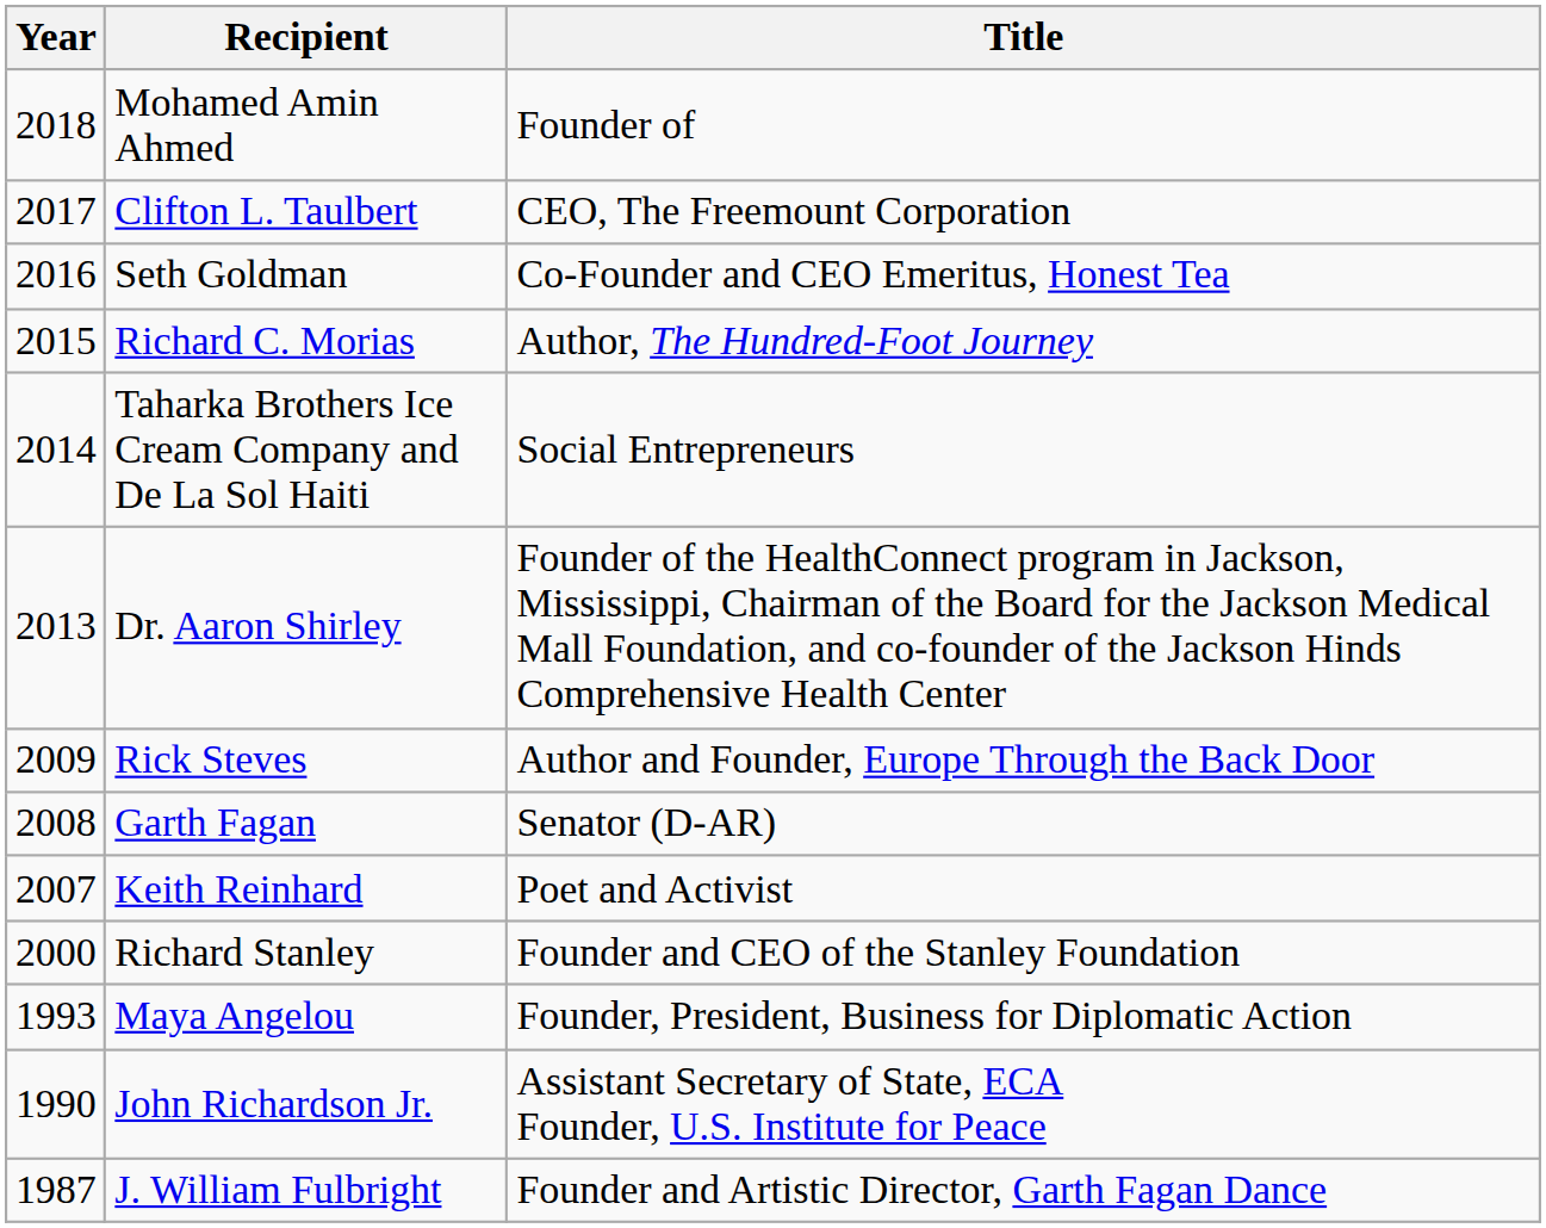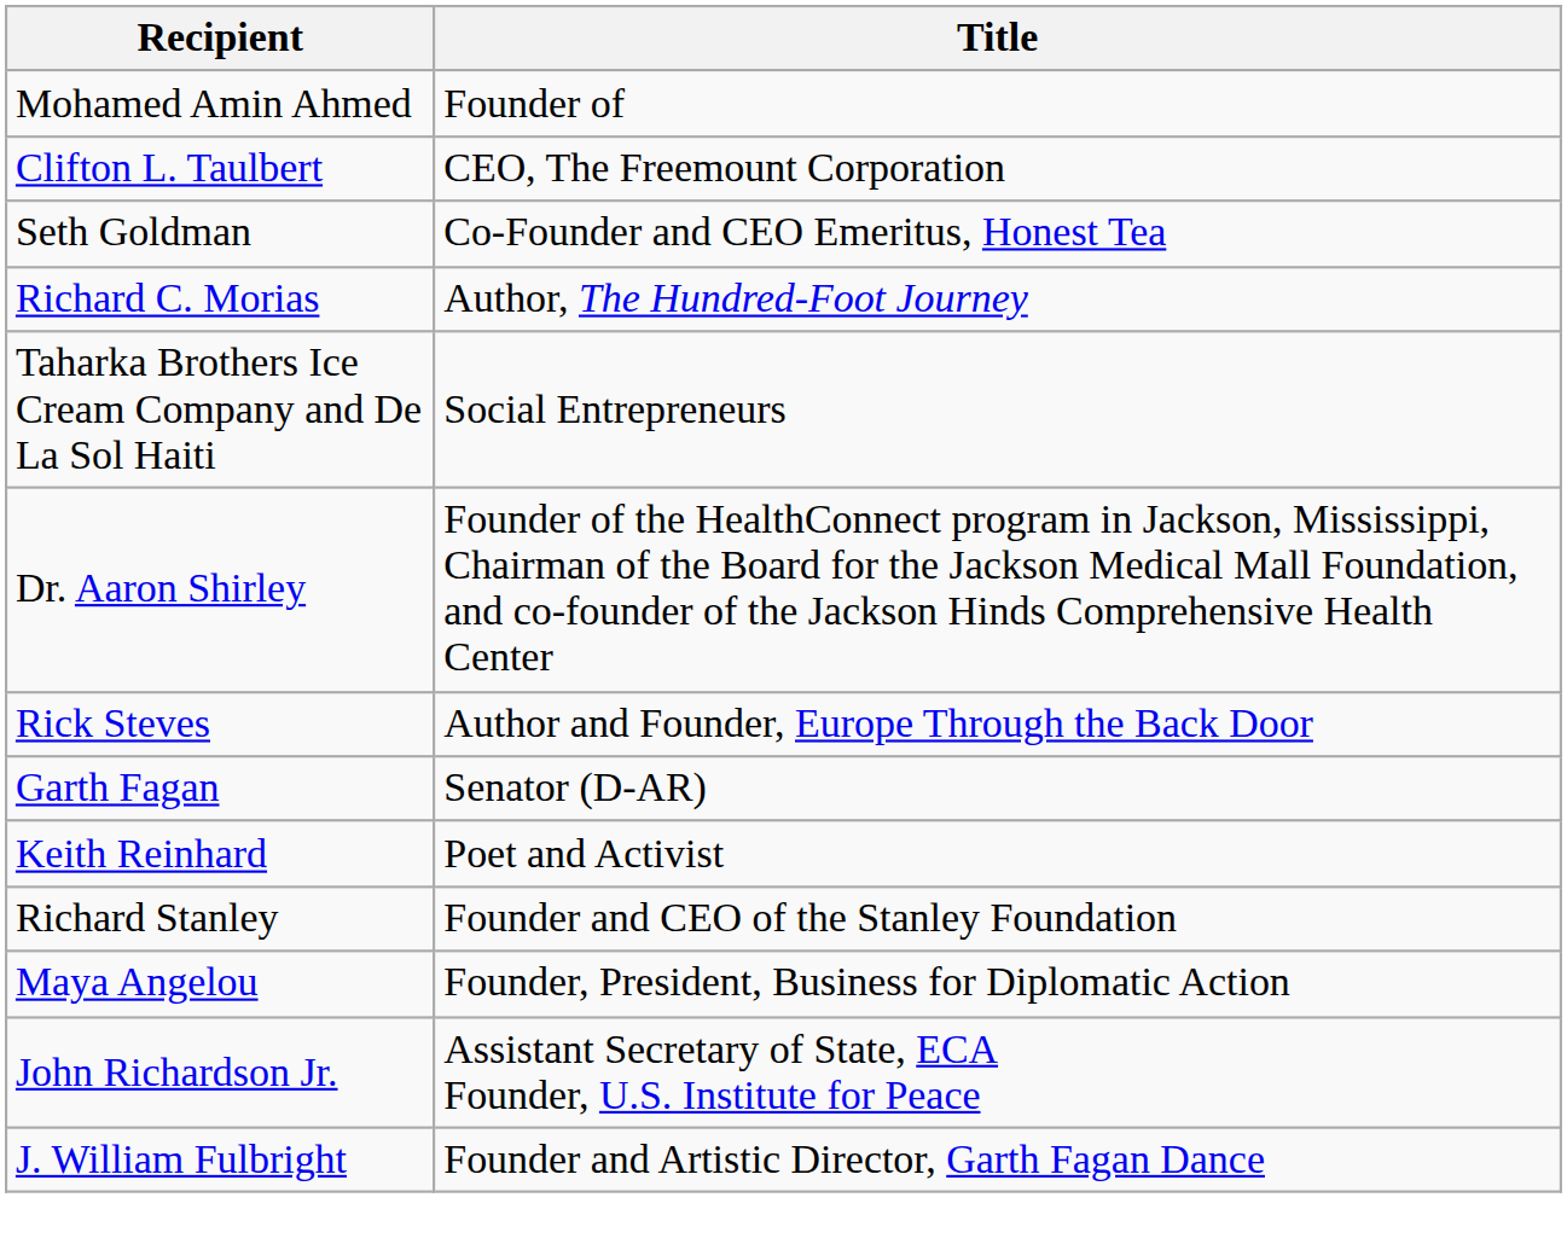 <table class="wikitable">
 <tr>
-<th>Year</th>
 <th>Recipient</th>
 <th>Title</th>
 </tr>
 <tr>
-<td>2018</td>
 <td>Mohamed Amin Ahmed</td>
 <td>Founder of  </td>
 </tr>
 <tr>
-<td>2017</td>
 <td><a href='#'>Clifton L. Taulbert</a></td>
 <td>CEO, The Freemount Corporation</td>
 </tr>
 <tr>
-<td>2016</td>
 <td>Seth Goldman</td>
 <td>Co-Founder and CEO Emeritus, <a href='#'>Honest Tea</a></td>
 </tr>
 <tr>
-<td>2015</td>
 <td><a href='#'>Richard C. Morias</a></td>
 <td>Author, <em><a href='#'>The Hundred-Foot Journey</a></em></td>
 </tr>
 <tr>
-<td>2014</td>
 <td>Taharka Brothers Ice Cream Company and De La Sol Haiti</td>
 <td>Social Entrepreneurs</td>
 </tr>
 <tr>
-<td>2013</td>
 <td>Dr. <a href='#'>Aaron Shirley</a></td>
 <td>Founder of the HealthConnect program in Jackson, Mississippi, Chairman of the Board for the Jackson Medical Mall Foundation, and co-founder of the Jackson Hinds Comprehensive Health Center</td>
 </tr>
 <tr>
-<td>2009</td>
 <td><a href='#'>Rick Steves</a></td>
 <td>Author and Founder, <a href='#'>Europe Through the Back Door</a></td>
 </tr>
 <tr>
-<td>2008</td>
 <td><a href='#'>Garth Fagan</a></td>
 <td>Senator (D-AR)</td>
 </tr>
 <tr>
-<td>2007</td>
 <td><a href='#'>Keith Reinhard</a></td>
 <td>Poet and Activist</td>
 </tr>
 <tr>
-<td>2000</td>
 <td>Richard Stanley</td>
 <td>Founder and CEO of the Stanley Foundation</td>
 </tr>
 <tr>
-<td>1993</td>
 <td><a href='#'>Maya Angelou</a></td>
 <td>Founder, President, Business for Diplomatic Action</td>
 </tr>
 <tr>
-<td>1990</td>
 <td><a href='#'>John Richardson Jr.</a></td>
 <td>Assistant Secretary of State, <a href='#'>ECA</a><br>Founder, <a href='#'>U.S. Institute for Peace</a></td>
 </tr>
 <tr>
-<td>1987</td>
 <td><a href='#'>J. William Fulbright</a></td>
 <td>Founder and Artistic Director, <a href='#'>Garth Fagan Dance</a></td>
 </tr>
 </table>
